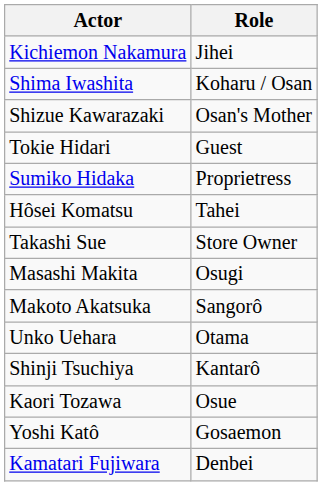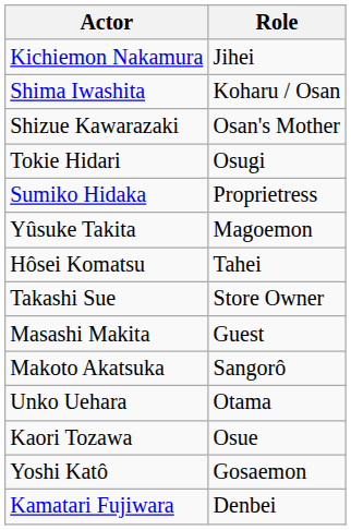 <table class="wikitable">
 <tr>
 <th>Actor</th>
 <th>Role</th>
 </tr>
 <tr>
 <td><a href='#'>Kichiemon Nakamura</a></td>
 <td>Jihei</td>
 </tr>
 <tr>
 <td><a href='#'>Shima Iwashita</a></td>
 <td>Koharu / Osan</td>
 </tr>
 <tr>
 <td>Shizue Kawarazaki</td>
 <td>Osan's Mother</td>
 </tr>
 <tr>
 <td>Tokie Hidari</td>
-<td>Guest</td>
+<td>Osugi</td>
 </tr>
 <tr>
 <td><a href='#'>Sumiko Hidaka</a></td>
 <td>Proprietress</td>
+</tr>
+<tr>
+<td>Yûsuke Takita</td>
+<td>Magoemon</td>
 </tr>
 <tr>
 <td>Hôsei Komatsu</td>
 <td>Tahei</td>
 </tr>
 <tr>
 <td>Takashi Sue</td>
 <td>Store Owner</td>
 </tr>
 <tr>
 <td>Masashi Makita</td>
-<td>Osugi</td>
+<td>Guest</td>
 </tr>
 <tr>
 <td>Makoto Akatsuka</td>
 <td>Sangorô</td>
 </tr>
 <tr>
 <td>Unko Uehara</td>
 <td>Otama</td>
-</tr>
-<tr>
-<td>Shinji Tsuchiya</td>
-<td>Kantarô</td>
 </tr>
 <tr>
 <td>Kaori Tozawa</td>
 <td>Osue</td>
 </tr>
 <tr>
 <td>Yoshi Katô</td>
 <td>Gosaemon</td>
 </tr>
 <tr>
 <td><a href='#'>Kamatari Fujiwara</a></td>
 <td>Denbei</td>
 </tr>
 </table>
